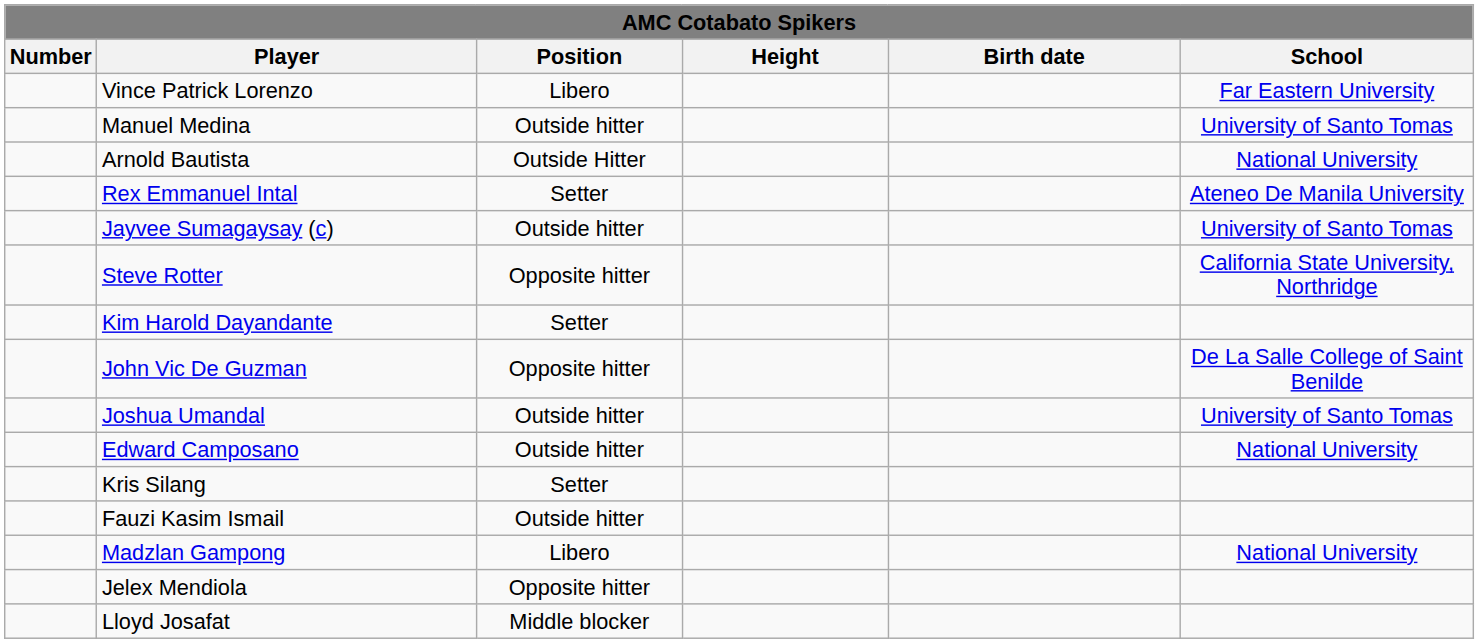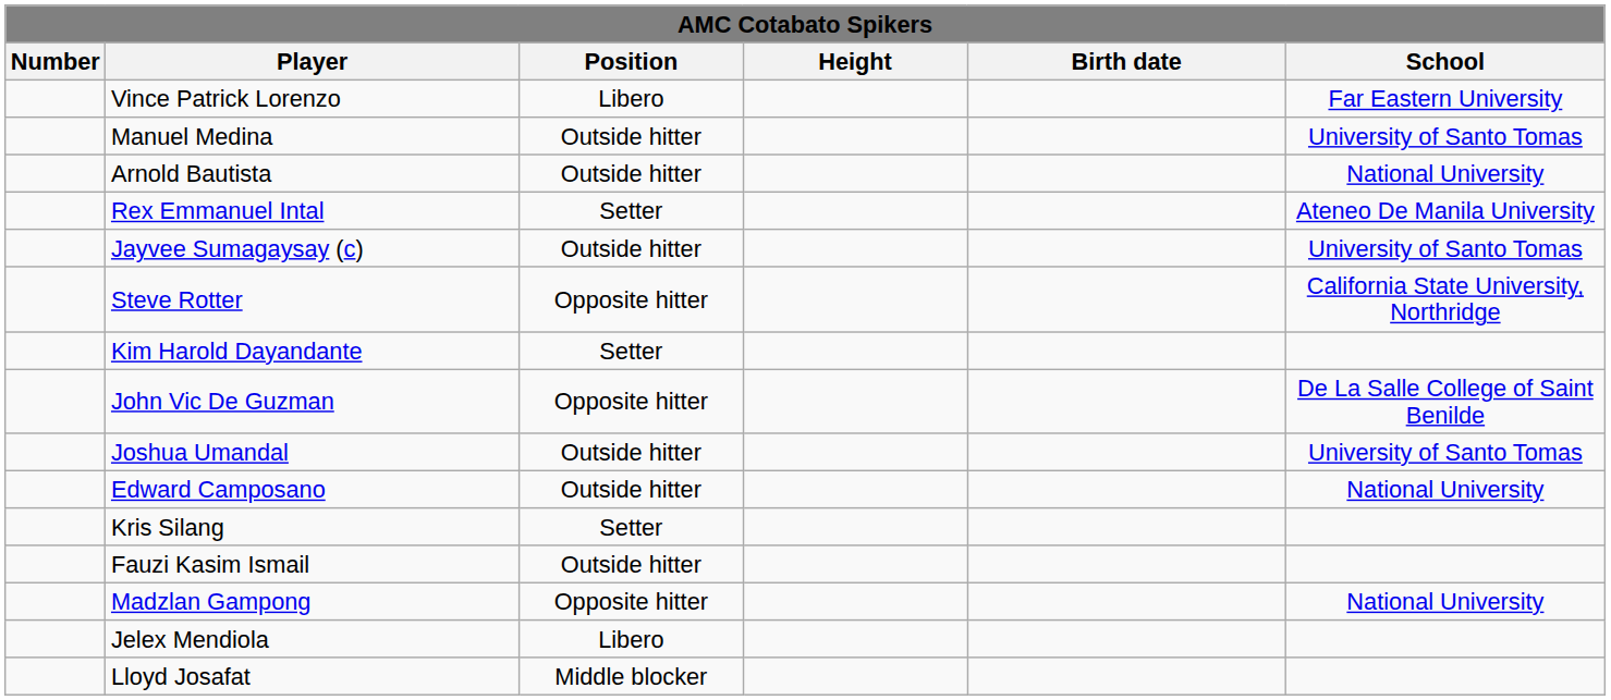 <table class="wikitable sortable" style="font-size:95%; text-align:left;">
 <tr>
 <th colspan="7" style= "background:gray; color:black; text-align: center"><strong>AMC Cotabato Spikers</strong></th>
 </tr>
 <tr style="background:#FFFFFF;">
 <th style= "align=center; width:1em;">Number</th>
 <th style= "align=center;width:17em;">Player</th>
 <th style= "align=center; width:9em;">Position</th>
 <th style= "align=center; width:9em;">Height</th>
 <th style= "align=center; width:13em;">Birth date</th>
 <th style= "align=center; width:13em;">School</th>
 </tr>
 <tr align=center>
 <td></td>
 <td align=left> Vince Patrick Lorenzo</td>
 <td>Libero</td>
 <td></td>
 <td></td>
 <td><a href='#'>Far Eastern University</a></td>
 </tr>
 <tr align=center>
 <td></td>
 <td align=left> Manuel Medina</td>
 <td>Outside hitter</td>
 <td></td>
 <td></td>
 <td><a href='#'>University of Santo Tomas</a></td>
 </tr>
 <tr align=center>
 <td></td>
 <td align=left> Arnold Bautista</td>
-<td>Outside Hitter</td>
+<td>Outside hitter</td>
 <td></td>
 <td></td>
 <td><a href='#'>National University</a></td>
 </tr>
 <tr align=center>
 <td></td>
 <td align=left> <a href='#'>Rex Emmanuel Intal</a></td>
 <td>Setter</td>
 <td></td>
 <td></td>
 <td><a href='#'>Ateneo De Manila University</a></td>
 </tr>
 <tr align=center>
 <td></td>
 <td align=left> <a href='#'>Jayvee Sumagaysay</a> (<a href='#'>c</a>)</td>
 <td>Outside hitter</td>
 <td></td>
 <td></td>
 <td><a href='#'>University of Santo Tomas</a></td>
 </tr>
 <tr align=center>
 <td></td>
 <td align=left>  <a href='#'>Steve Rotter</a></td>
 <td>Opposite hitter</td>
 <td></td>
 <td></td>
 <td><a href='#'>California State University, Northridge</a></td>
 </tr>
 <tr align=center>
 <td></td>
 <td align=left> <a href='#'>Kim Harold Dayandante</a></td>
 <td>Setter</td>
 <td></td>
 <td></td>
 <td></td>
 </tr>
 <tr align=center>
 <td></td>
 <td align=left> <a href='#'>John Vic De Guzman</a></td>
 <td>Opposite hitter</td>
 <td></td>
 <td></td>
 <td><a href='#'>De La Salle College of Saint Benilde</a></td>
 </tr>
 <tr align=center>
 <td></td>
 <td align=left> <a href='#'>Joshua Umandal</a></td>
 <td>Outside hitter</td>
 <td></td>
 <td></td>
 <td><a href='#'>University of Santo Tomas</a></td>
 </tr>
 <tr align=center>
 <td></td>
 <td align=left> <a href='#'>Edward Camposano</a></td>
 <td>Outside hitter</td>
 <td></td>
 <td></td>
 <td><a href='#'>National University</a></td>
 </tr>
 <tr align=center>
 <td></td>
 <td align=left> Kris Silang</td>
 <td>Setter</td>
 <td></td>
 <td></td>
 <td></td>
 </tr>
 <tr align=center>
 <td></td>
 <td align=left> Fauzi Kasim Ismail</td>
 <td>Outside hitter</td>
 <td></td>
 <td></td>
 <td></td>
 </tr>
 <tr align=center>
 <td></td>
 <td align=left> <a href='#'>Madzlan Gampong</a></td>
-<td>Libero</td>
+<td>Opposite hitter</td>
 <td></td>
 <td></td>
 <td><a href='#'>National University</a></td>
 </tr>
 <tr align=center>
 <td></td>
 <td align=left> Jelex Mendiola</td>
-<td>Opposite hitter</td>
+<td>Libero</td>
 <td></td>
 <td></td>
 <td></td>
 </tr>
 <tr align=center>
 <td></td>
 <td align=left> Lloyd Josafat</td>
 <td>Middle blocker</td>
 <td></td>
 <td></td>
 <td></td>
 </tr>
 </table>
